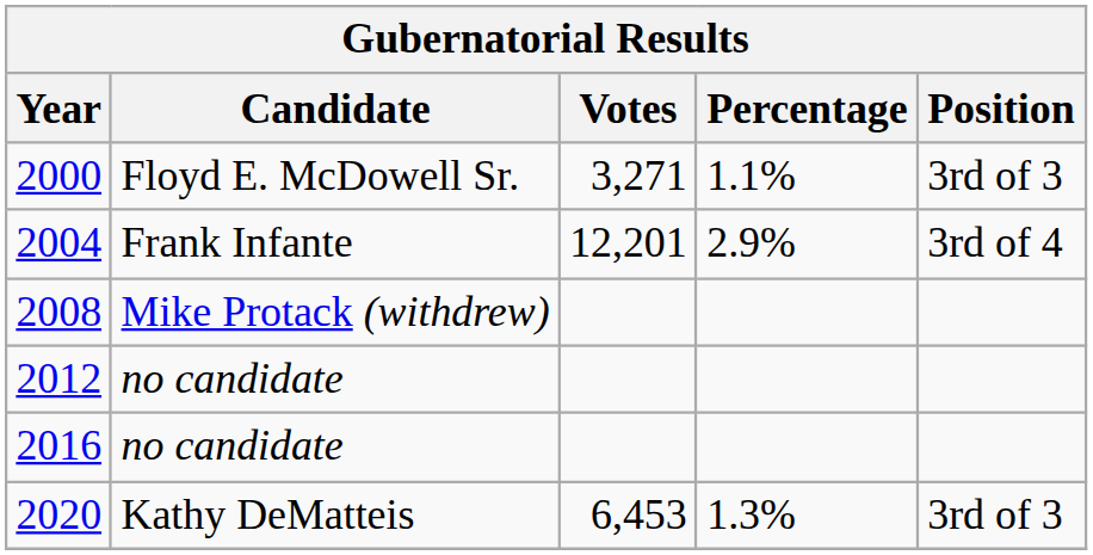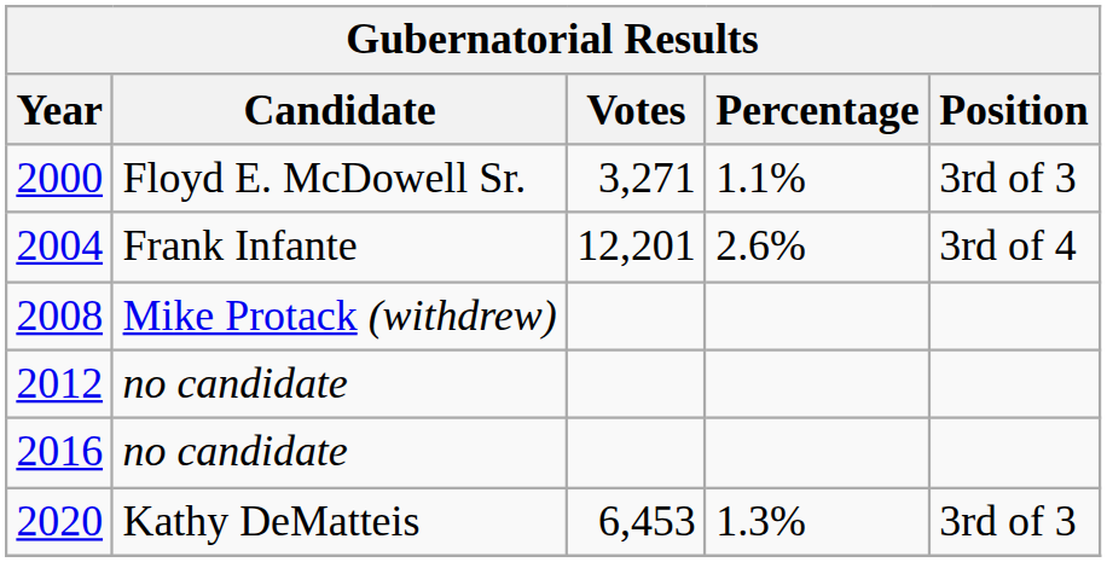 <table class="wikitable sortable">
 <tr>
 <th colspan="8">Gubernatorial Results</th>
 </tr>
 <tr style="background:#efefef;">
 <th>Year</th>
 <th>Candidate</th>
 <th>Votes</th>
 <th>Percentage</th>
 <th>Position</th>
 </tr>
 <tr>
 <td><a href='#'>2000</a></td>
 <td>Floyd E. McDowell Sr.</td>
 <td style="text-align:right">3,271</td>
 <td>1.1%</td>
 <td>3rd of 3</td>
 </tr>
 <tr>
 <td><a href='#'>2004</a></td>
 <td>Frank Infante</td>
 <td style="text-align:right">12,201</td>
-<td>2.9%</td>
+<td>2.6%</td>
 <td>3rd of 4</td>
 </tr>
 <tr>
 <td><a href='#'>2008</a></td>
 <td><a href='#'>Mike Protack</a> <em>(withdrew)</em></td>
 <td style="text-align:right"></td>
 <td></td>
 <td></td>
 </tr>
 <tr>
 <td><a href='#'>2012</a></td>
 <td><em>no candidate</em></td>
 <td style="text-align:right"></td>
 <td></td>
 <td></td>
 </tr>
 <tr>
 <td><a href='#'>2016</a></td>
 <td><em>no candidate</em></td>
 <td style="text-align:right"></td>
 <td></td>
 <td></td>
 </tr>
 <tr>
 <td><a href='#'>2020</a></td>
 <td>Kathy DeMatteis</td>
 <td style="text-align:right">6,453</td>
 <td>1.3%</td>
 <td>3rd of 3</td>
 </tr>
 <tr>
 </tr>
 </table>
